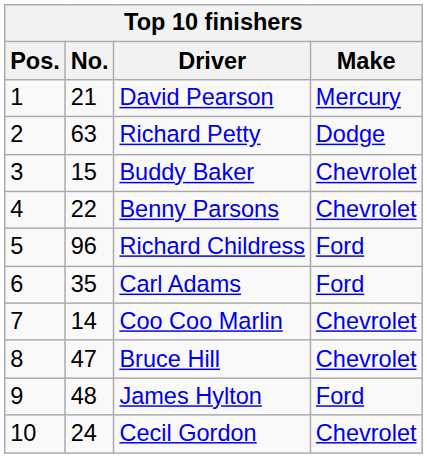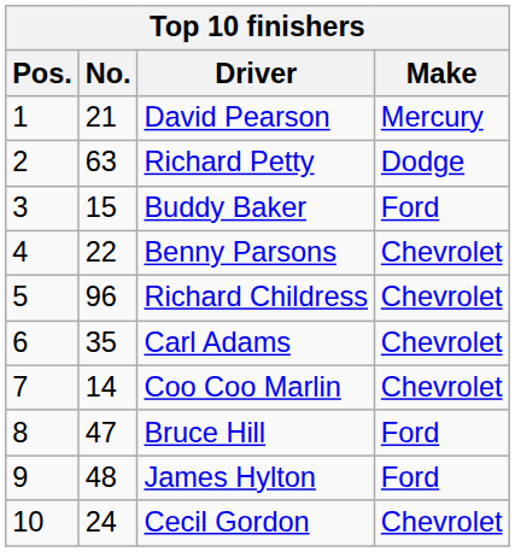 <table class="wikitable">
 <tr>
 <th colspan="4">Top 10 finishers</th>
 </tr>
 <tr>
 <th>Pos.</th>
 <th>No.</th>
 <th>Driver</th>
 <th>Make</th>
 </tr>
 <tr>
 <td>1</td>
 <td>21</td>
 <td><a href='#'>David Pearson</a></td>
 <td><a href='#'>Mercury</a></td>
 </tr>
 <tr>
 <td>2</td>
 <td>63</td>
 <td><a href='#'>Richard Petty</a></td>
 <td><a href='#'>Dodge</a></td>
 </tr>
 <tr>
 <td>3</td>
 <td>15</td>
 <td><a href='#'>Buddy Baker</a></td>
-<td><a href='#'>Chevrolet</a></td>
+<td><a href='#'>Ford</a></td>
 </tr>
 <tr>
 <td>4</td>
 <td>22</td>
 <td><a href='#'>Benny Parsons</a></td>
 <td><a href='#'>Chevrolet</a></td>
 </tr>
 <tr>
 <td>5</td>
 <td>96</td>
 <td><a href='#'>Richard Childress</a></td>
-<td><a href='#'>Ford</a></td>
+<td><a href='#'>Chevrolet</a></td>
 </tr>
 <tr>
 <td>6</td>
 <td>35</td>
 <td><a href='#'>Carl Adams</a></td>
-<td><a href='#'>Ford</a></td>
+<td><a href='#'>Chevrolet</a></td>
 </tr>
 <tr>
 <td>7</td>
 <td>14</td>
 <td><a href='#'>Coo Coo Marlin</a></td>
 <td><a href='#'>Chevrolet</a></td>
 </tr>
 <tr>
 <td>8</td>
 <td>47</td>
 <td><a href='#'>Bruce Hill</a></td>
-<td><a href='#'>Chevrolet</a></td>
+<td><a href='#'>Ford</a></td>
 </tr>
 <tr>
 <td>9</td>
 <td>48</td>
 <td><a href='#'>James Hylton</a></td>
 <td><a href='#'>Ford</a></td>
 </tr>
 <tr>
 <td>10</td>
 <td>24</td>
 <td><a href='#'>Cecil Gordon</a></td>
 <td><a href='#'>Chevrolet</a></td>
 </tr>
 </table>
